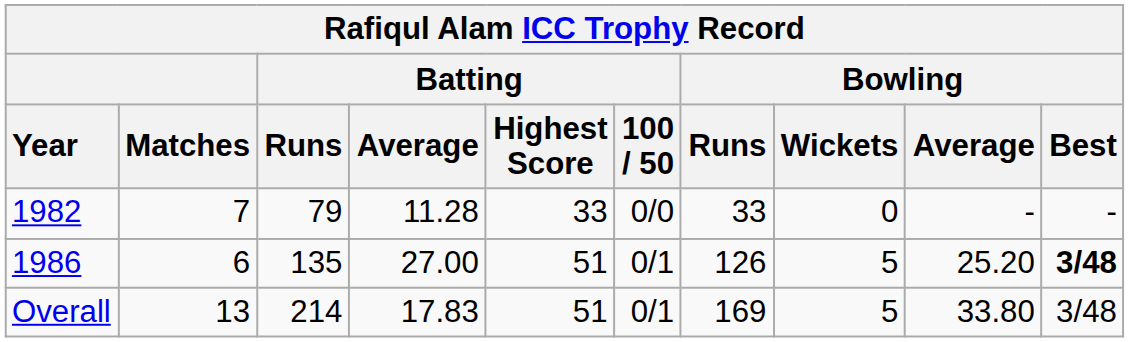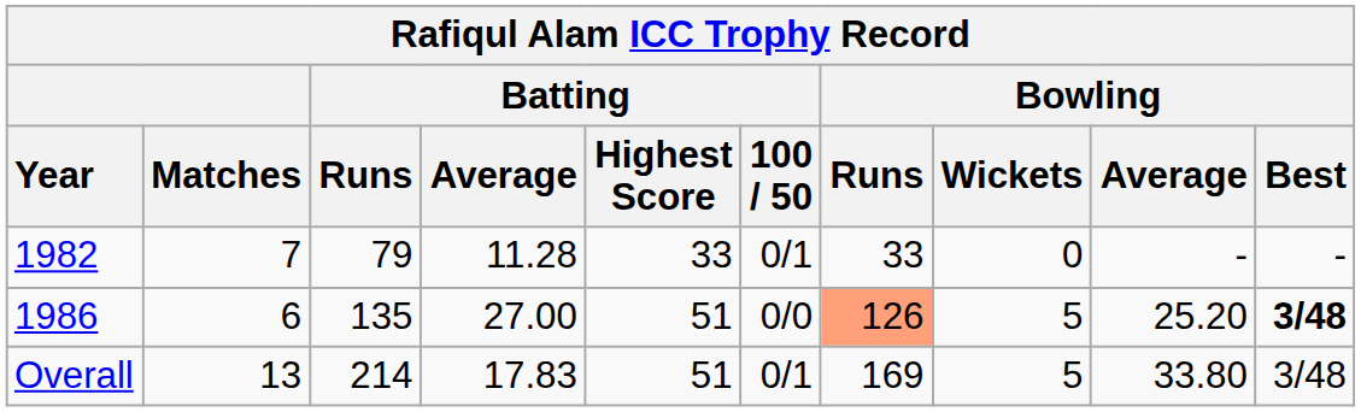 <table class="wikitable" style="margin: 1em auto 1em auto" width="80%">
 <tr>
 <th colspan=10>Rafiqul Alam <a href='#'>ICC Trophy</a> Record</th>
 </tr>
 <tr>
 <th colspan=2> </th>
 <th colspan=4>Batting</th>
 <th colspan=4>Bowling</th>
 </tr>
 <tr>
 <th style="text-align:left;">Year</th>
 <th>Matches</th>
 <th>Runs</th>
 <th>Average</th>
 <th>Highest Score</th>
 <th>100 / 50</th>
 <th>Runs</th>
 <th>Wickets</th>
 <th>Average</th>
 <th>Best</th>
 </tr>
 <tr style="text-align:right;">
 <td style="text-align:left;"><a href='#'>1982</a></td>
 <td>7</td>
 <td>79</td>
 <td>11.28</td>
 <td>33</td>
-<td>0/0</td>
+<td>0/1</td>
 <td>33</td>
 <td>0</td>
 <td>-</td>
 <td>-</td>
 </tr>
 <tr style="text-align:right;">
 <td style="text-align:left;"><a href='#'>1986</a></td>
 <td>6</td>
 <td>135</td>
 <td>27.00</td>
 <td>51</td>
-<td>0/1</td>
-<td>126</td>
+<td>0/0</td>
+<td style="background: lightsalmon;">126</td>
 <td>5</td>
 <td>25.20</td>
 <td><strong>3/48</strong></td>
 </tr>
 <tr style="text-align:right;">
 <td style="text-align:left;"><a href='#'>Overall</a></td>
 <td>13</td>
 <td>214</td>
 <td>17.83</td>
 <td>51</td>
 <td>0/1</td>
 <td>169</td>
 <td>5</td>
 <td>33.80</td>
 <td>3/48</td>
 </tr>
 </table>
